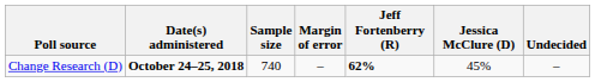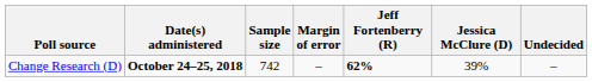 <table class="wikitable">
 <tr valign= bottom>
 <th>Poll source</th>
 <th>Date(s)<br>administered</th>
 <th>Sample<br>size</th>
 <th>Margin<br>of error</th>
 <th style="width:100px;">Jeff<br>Fortenberry (R)</th>
 <th style="width:100px;">Jessica<br>McClure (D)</th>
 <th>Undecided</th>
 </tr>
 <tr>
 <td><a href='#'>Change Research (D)</a></td>
 <td align=center><strong>October 24–25, 2018</strong></td>
-<td align=center>740</td>
+<td align=center>742</td>
 <td align=center>–</td>
 <td><strong>62%</strong></td>
-<td align=center>45%</td>
+<td align=center>39%</td>
 <td align=center>–</td>
 </tr>
 </table>
